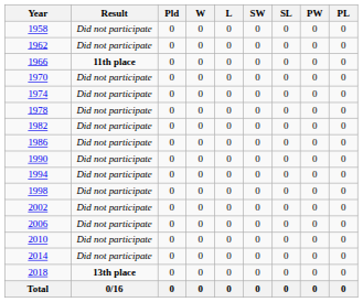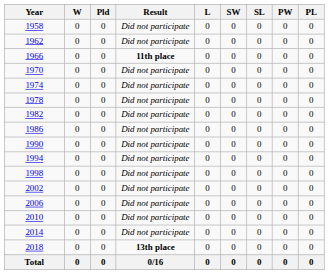 <table class="wikitable" style="text-align: center;font-size:90%;">
 <tr>
 <th width=90>Year</th>
+<th width=35>W</th>
+<th width=35>Pld</th>
 <th width=120>Result</th>
-<th width=35>Pld</th>
-<th width=35>W</th>
 <th width=35>L</th>
 <th width=35>SW</th>
 <th width=35>SL</th>
 <th width=35>PW</th>
 <th width=35>PL</th>
 </tr>
 <tr>
 <td> <a href='#'>1958</a></td>
-<td><em>Did not participate</em></td>
 <td>0</td>
 <td>0</td>
+<td><em>Did not participate</em></td>
 <td>0</td>
 <td>0</td>
 <td>0</td>
 <td>0</td>
 <td>0</td>
 </tr>
 <tr>
 <td> <a href='#'>1962</a></td>
-<td><em>Did not participate</em></td>
 <td>0</td>
 <td>0</td>
+<td><em>Did not participate</em></td>
 <td>0</td>
 <td>0</td>
 <td>0</td>
 <td>0</td>
 <td>0</td>
 </tr>
 <tr>
 <td> <a href='#'>1966</a></td>
-<td><strong>11th place</strong></td>
 <td>0</td>
 <td>0</td>
+<td><strong>11th place</strong></td>
 <td>0</td>
 <td>0</td>
 <td>0</td>
 <td>0</td>
 <td>0</td>
 </tr>
 <tr>
 <td> <a href='#'>1970</a></td>
-<td><em>Did not participate</em></td>
 <td>0</td>
 <td>0</td>
+<td><em>Did not participate</em></td>
 <td>0</td>
 <td>0</td>
 <td>0</td>
 <td>0</td>
 <td>0</td>
 </tr>
 <tr>
 <td> <a href='#'>1974</a></td>
-<td><em>Did not participate</em></td>
 <td>0</td>
 <td>0</td>
+<td><em>Did not participate</em></td>
 <td>0</td>
 <td>0</td>
 <td>0</td>
 <td>0</td>
 <td>0</td>
 </tr>
 <tr>
 <td> <a href='#'>1978</a></td>
-<td><em>Did not participate</em></td>
 <td>0</td>
 <td>0</td>
+<td><em>Did not participate</em></td>
 <td>0</td>
 <td>0</td>
 <td>0</td>
 <td>0</td>
 <td>0</td>
 </tr>
 <tr>
 <td> <a href='#'>1982</a></td>
-<td><em>Did not participate</em></td>
 <td>0</td>
 <td>0</td>
+<td><em>Did not participate</em></td>
 <td>0</td>
 <td>0</td>
 <td>0</td>
 <td>0</td>
 <td>0</td>
 </tr>
 <tr>
 <td> <a href='#'>1986</a></td>
-<td><em>Did not participate</em></td>
 <td>0</td>
 <td>0</td>
+<td><em>Did not participate</em></td>
 <td>0</td>
 <td>0</td>
 <td>0</td>
 <td>0</td>
 <td>0</td>
 </tr>
 <tr>
 <td> <a href='#'>1990</a></td>
-<td><em>Did not participate</em></td>
 <td>0</td>
 <td>0</td>
+<td><em>Did not participate</em></td>
 <td>0</td>
 <td>0</td>
 <td>0</td>
 <td>0</td>
 <td>0</td>
 </tr>
 <tr>
 <td> <a href='#'>1994</a></td>
-<td><em>Did not participate</em></td>
 <td>0</td>
 <td>0</td>
+<td><em>Did not participate</em></td>
 <td>0</td>
 <td>0</td>
 <td>0</td>
 <td>0</td>
 <td>0</td>
 </tr>
 <tr>
 <td> <a href='#'>1998</a></td>
-<td><em>Did not participate</em></td>
 <td>0</td>
 <td>0</td>
+<td><em>Did not participate</em></td>
 <td>0</td>
 <td>0</td>
 <td>0</td>
 <td>0</td>
 <td>0</td>
 </tr>
 <tr>
 <td> <a href='#'>2002</a></td>
-<td><em>Did not participate</em></td>
 <td>0</td>
 <td>0</td>
+<td><em>Did not participate</em></td>
 <td>0</td>
 <td>0</td>
 <td>0</td>
 <td>0</td>
 <td>0</td>
 </tr>
 <tr>
 <td> <a href='#'>2006</a></td>
-<td><em>Did not participate</em></td>
 <td>0</td>
 <td>0</td>
+<td><em>Did not participate</em></td>
 <td>0</td>
 <td>0</td>
 <td>0</td>
 <td>0</td>
 <td>0</td>
 </tr>
 <tr>
 <td> <a href='#'>2010</a></td>
-<td><em>Did not participate</em></td>
 <td>0</td>
 <td>0</td>
+<td><em>Did not participate</em></td>
 <td>0</td>
 <td>0</td>
 <td>0</td>
 <td>0</td>
 <td>0</td>
 </tr>
 <tr>
 <td> <a href='#'>2014</a></td>
-<td><em>Did not participate</em></td>
 <td>0</td>
 <td>0</td>
+<td><em>Did not participate</em></td>
 <td>0</td>
 <td>0</td>
 <td>0</td>
 <td>0</td>
 <td>0</td>
 </tr>
 <tr>
 <td> <a href='#'>2018</a></td>
-<td><strong>13th place</strong></td>
 <td>0</td>
 <td>0</td>
+<td><strong>13th place</strong></td>
 <td>0</td>
 <td>0</td>
 <td>0</td>
 <td>0</td>
 <td>0</td>
 </tr>
 <tr>
 <th>Total</th>
-<th>0/16</th>
 <th>0</th>
 <th>0</th>
+<th>0/16</th>
 <th>0</th>
 <th>0</th>
 <th>0</th>
 <th>0</th>
 <th>0</th>
 </tr>
 </table>
